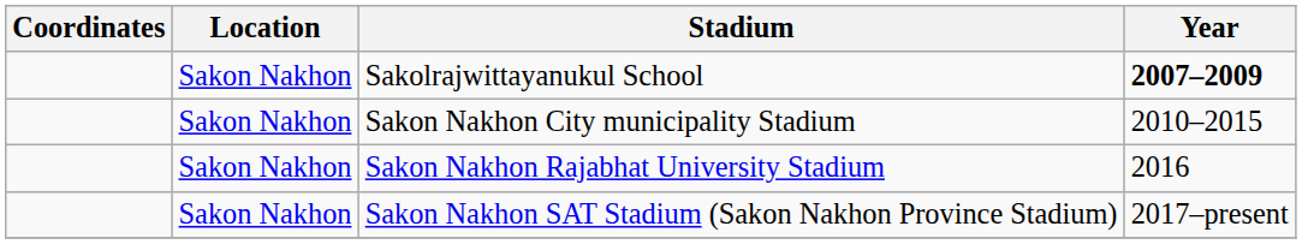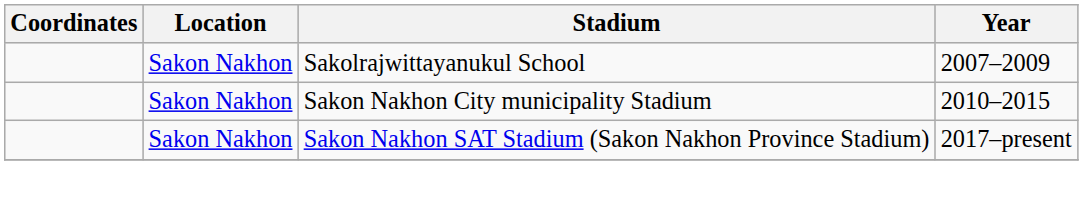 <table class="wikitable sortable">
 <tr>
 <th>Coordinates</th>
 <th>Location</th>
 <th>Stadium</th>
 <th>Year</th>
 </tr>
 <tr>
 <td></td>
 <td><a href='#'>Sakon Nakhon</a></td>
 <td>Sakolrajwittayanukul School</td>
-<td><strong>2007–2009</strong></td>
+<td>2007–2009</td>
 </tr>
 <tr>
 <td></td>
 <td><a href='#'>Sakon Nakhon</a></td>
 <td>Sakon Nakhon City municipality Stadium</td>
 <td>2010–2015</td>
 </tr>
 <tr>
 <td></td>
 <td><a href='#'>Sakon Nakhon</a></td>
-<td><a href='#'>Sakon Nakhon Rajabhat University Stadium</a></td>
-<td>2016</td>
-</tr>
-<tr>
-<td></td>
-<td><a href='#'>Sakon Nakhon</a></td>
 <td><a href='#'>Sakon Nakhon SAT Stadium</a> (Sakon Nakhon Province Stadium)</td>
 <td>2017–present</td>
 </tr>
 <tr>
 </tr>
 </table>
